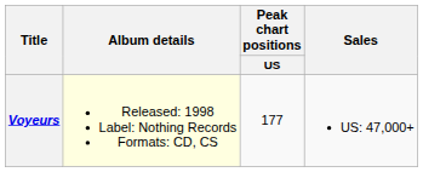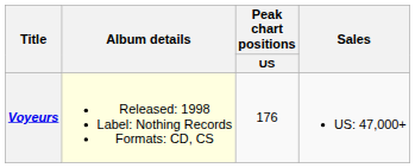 <table class="wikitable plainrowheaders" style="text-align:center;">
 <tr>
 <th scope="col" rowspan="2">Title</th>
 <th scope="col" rowspan="2">Album details</th>
 <th scope="col" colspan="1">Peak chart positions</th>
 <th scope="col" rowspan="2">Sales</th>
 </tr>
 <tr>
 <th scope="col" style="width:3em;font-size:90%;">US<br></th>
 </tr>
 <tr>
 <th scope="row"><em><a href='#'>Voyeurs</a></em></th>
 <td style="background: lightyellow;"><br><ul><li>Released: 1998</li><li>Label: Nothing Records</li><li>Formats: CD, CS</li></ul></td>
-<td>177</td>
+<td>176</td>
 <td><br><ul><li>US: 47,000+</li></ul></td>
 </tr>
 </table>
